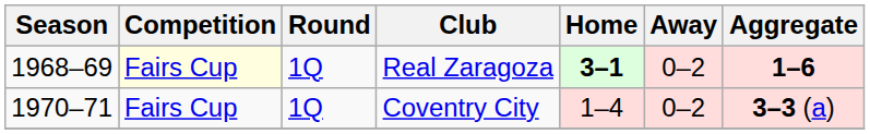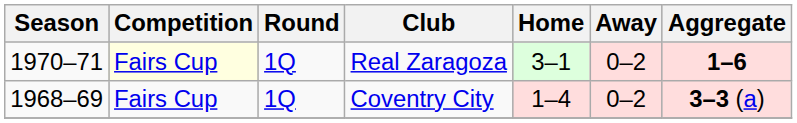 <table class="wikitable" style="text-align:left">
 <tr>
 <th>Season</th>
 <th>Competition</th>
 <th>Round</th>
 <th>Club</th>
 <th>Home</th>
 <th>Away</th>
 <th>Aggregate</th>
 </tr>
 <tr>
-<td rowspan="1">1968–69</td>
+<td rowspan="1">1970–71</td>
 <td style="background: lightyellow;"><a href='#'>Fairs Cup</a></td>
 <td><a href='#'>1Q</a></td>
 <td> <a href='#'>Real Zaragoza</a></td>
-<td bgcolor="#ddffdd" style="text-align:center;"><strong>3–1</strong></td>
+<td bgcolor="#ddffdd" style="text-align:center;">3–1</td>
 <td bgcolor="#ffdddd" style="text-align:center;">0–2</td>
 <td bgcolor="#ffdddd" style="text-align:center;"><strong>1–6</strong></td>
 </tr>
 <tr>
-<td rowspan="1">1970–71</td>
+<td rowspan="1">1968–69</td>
 <td><a href='#'>Fairs Cup</a></td>
 <td><a href='#'>1Q</a></td>
 <td> <a href='#'>Coventry City</a></td>
 <td bgcolor="#ffdddd" style="text-align:center;">1–4</td>
 <td bgcolor="#ffdddd" style="text-align:center;">0–2</td>
 <td bgcolor="#ffdddd" style="text-align:center;"><strong>3–3</strong> (<a href='#'>a</a>)</td>
 </tr>
 <tr>
 </tr>
 </table>
